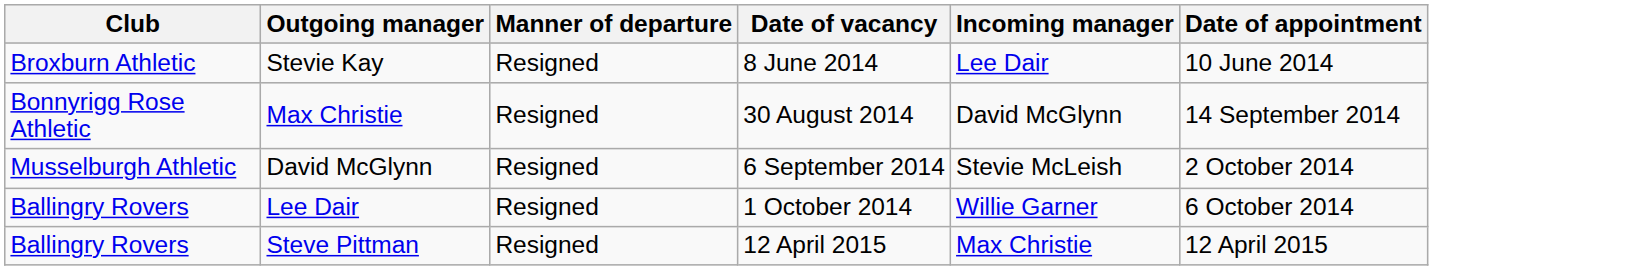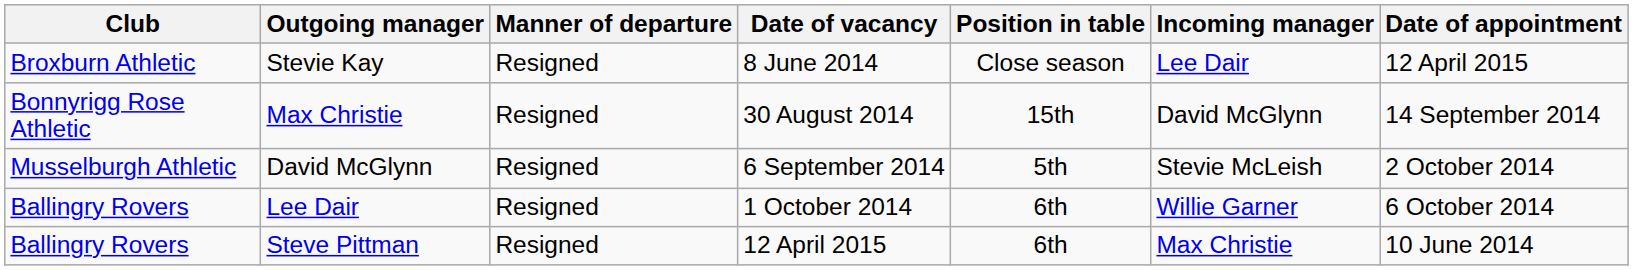 <table class="wikitable">
 <tr>
 <th width=160>Club</th>
 <th>Outgoing manager</th>
 <th>Manner of departure</th>
 <th>Date of vacancy</th>
+<th>Position in table</th>
 <th>Incoming manager</th>
 <th>Date of appointment</th>
 </tr>
 <tr>
 <td><a href='#'>Broxburn Athletic</a></td>
 <td>Stevie Kay</td>
 <td>Resigned</td>
 <td>8 June 2014</td>
+<td align="center" position>Close season</td>
 <td><a href='#'>Lee Dair</a></td>
-<td>10 June 2014</td>
+<td>12 April 2015</td>
 </tr>
 <tr>
 <td><a href='#'>Bonnyrigg Rose Athletic</a></td>
 <td><a href='#'>Max Christie</a></td>
 <td>Resigned </td>
 <td>30 August 2014</td>
+<td align="center" position>15th</td>
 <td>David McGlynn </td>
 <td>14 September 2014</td>
 </tr>
 <tr>
 <td><a href='#'>Musselburgh Athletic</a></td>
 <td>David McGlynn</td>
 <td>Resigned </td>
 <td>6 September 2014</td>
+<td align="center" position>5th</td>
 <td>Stevie McLeish </td>
 <td>2 October 2014</td>
 </tr>
 <tr>
 <td><a href='#'>Ballingry Rovers</a></td>
 <td><a href='#'>Lee Dair</a></td>
 <td>Resigned</td>
 <td>1 October 2014</td>
+<td align="center" position>6th</td>
 <td><a href='#'>Willie Garner</a></td>
 <td>6 October 2014</td>
 </tr>
 <tr>
 <td><a href='#'>Ballingry Rovers</a></td>
 <td><a href='#'>Steve Pittman</a></td>
 <td>Resigned </td>
 <td>12 April 2015</td>
+<td align="center" position>6th</td>
 <td><a href='#'>Max Christie</a></td>
-<td>12 April 2015</td>
+<td>10 June 2014</td>
 </tr>
 </table>
